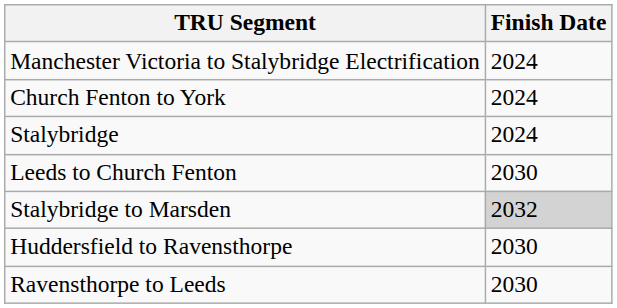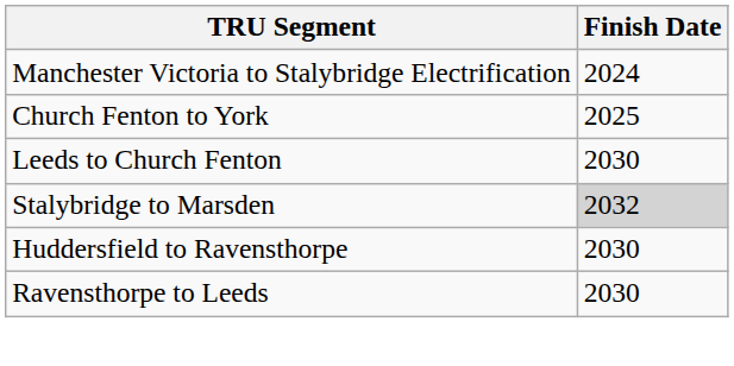 <table class="wikitable">
 <tr>
 <th>TRU Segment</th>
 <th>Finish Date</th>
 </tr>
 <tr>
 <td>Manchester Victoria to Stalybridge Electrification</td>
 <td>2024</td>
 </tr>
 <tr>
 <td>Church Fenton to York</td>
-<td>2024</td>
-</tr>
-<tr>
-<td>Stalybridge</td>
-<td>2024</td>
+<td>2025</td>
 </tr>
 <tr>
 <td>Leeds to Church Fenton</td>
 <td>2030</td>
 </tr>
 <tr>
 <td>Stalybridge to Marsden</td>
 <td style="background: lightgrey;">2032</td>
 </tr>
 <tr>
 <td>Huddersfield to Ravensthorpe</td>
 <td>2030</td>
 </tr>
 <tr>
 <td>Ravensthorpe to Leeds</td>
 <td>2030</td>
 </tr>
 </table>
